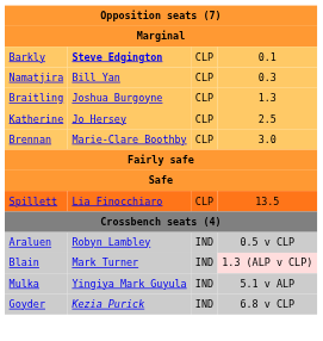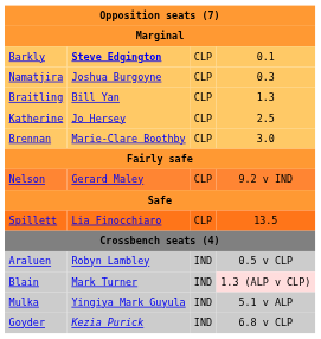 <table class="toccolours" cellpadding="5" cellspacing="0" style="float:left; margin-right:.5em; margin-top:.4em; font-size:90%;">
 <tr>
 <td colspan="4" style="text-align:center; background:#f93;"><span><strong>Opposition seats (7)</strong></span></td>
 </tr>
 <tr>
 <td colspan="4" style="text-align:center; background:#f93;"><span><strong>Marginal</strong></span></td>
 </tr>
 <tr>
 <td style="text-align:left; background:#ffc966;"><a href='#'>Barkly</a></td>
 <td style="text-align:left; background:#ffc966;"><strong><a href='#'>Steve Edgington</a></strong></td>
 <td style="text-align:left; background:#ffc966;">CLP</td>
 <td style="text-align:center; background:#ffc966;">0.1</td>
 </tr>
 <tr>
 <td style="text-align:left; background:#ffc966;"><a href='#'>Namatjira</a></td>
-<td style="text-align:left; background:#ffc966;"><a href='#'>Bill Yan</a></td>
+<td style="text-align:left; background:#ffc966;"><a href='#'>Joshua Burgoyne</a></td>
 <td style="text-align:left; background:#ffc966;">CLP</td>
 <td style="text-align:center; background:#ffc966;">0.3</td>
 </tr>
 <tr>
 <td style="text-align:left; background:#ffc966;"><a href='#'>Braitling</a></td>
-<td style="text-align:left; background:#ffc966;"><a href='#'>Joshua Burgoyne</a></td>
+<td style="text-align:left; background:#ffc966;"><a href='#'>Bill Yan</a></td>
 <td style="text-align:left; background:#ffc966;">CLP</td>
 <td style="text-align:center; background:#ffc966;">1.3</td>
 </tr>
 <tr>
 <td style="text-align:left; background:#ffc966;"><a href='#'>Katherine</a></td>
 <td style="text-align:left; background:#ffc966;"><a href='#'>Jo Hersey</a></td>
 <td style="text-align:left; background:#ffc966;">CLP</td>
 <td style="text-align:center; background:#ffc966;">2.5</td>
 </tr>
 <tr>
 <td style="text-align:left; background:#ffc966;"><a href='#'>Brennan</a></td>
 <td style="text-align:left; background:#ffc966;"><a href='#'>Marie-Clare Boothby</a></td>
 <td style="text-align:left; background:#ffc966;">CLP</td>
 <td style="text-align:center; background:#ffc966;">3.0</td>
 </tr>
 <tr>
 <td colspan="4" style="text-align:center; background:#ff9933;"><span><strong>Fairly safe</strong></span></td>
+</tr>
+<tr>
+<td style="text-align:left; background:#ff8533;"><a href='#'>Nelson</a></td>
+<td style="text-align:left; background:#ff8533;"><a href='#'>Gerard Maley</a></td>
+<td style="text-align:left; background:#ff8533;">CLP</td>
+<td style="text-align:center; background:#ff8533;">9.2 v IND</td>
 </tr>
 <tr>
 <td colspan="4" style="text-align:center; background:#f93;"><span><strong>Safe</strong></span></td>
 </tr>
 <tr>
 <td style="text-align:left; background:#ff7519;"><a href='#'>Spillett</a></td>
 <td style="text-align:left; background:#ff7519;"><a href='#'>Lia Finocchiaro</a></td>
 <td style="text-align:left; background:#ff7519;">CLP</td>
 <td style="text-align:center; background:#ff7519;">13.5</td>
 </tr>
 <tr>
 <td colspan="4"  style="text-align:center; background:gray;"><span><strong>Crossbench seats (4)</strong></span></td>
 </tr>
 <tr>
 <td style="text-align:left; background:#ccc;"><a href='#'>Araluen</a></td>
 <td style="text-align:left; background:#ccc;"><a href='#'>Robyn Lambley</a></td>
 <td style="text-align:left; background:#ccc;">IND</td>
 <td style="text-align:center; background:#ccc;">0.5 v CLP</td>
 </tr>
 <tr>
 <td style="text-align:left; background:#ccc;"><a href='#'>Blain</a></td>
 <td style="text-align:left; background:#ccc;"><a href='#'>Mark Turner</a></td>
 <td style="text-align:left; background:#ccc;">IND</td>
 <td style="text-align:center; background:#fdd;">1.3 (ALP v CLP)</td>
 </tr>
 <tr>
 <td style="text-align:left; background:#ccc;"><a href='#'>Mulka</a></td>
 <td style="text-align:left; background:#ccc;"><a href='#'>Yingiya Mark Guyula</a></td>
 <td style="text-align:left; background:#ccc;">IND</td>
 <td style="text-align:center; background:#ccc;">5.1 v ALP</td>
 </tr>
 <tr>
 <td style="text-align:left; background:#ccc;"><a href='#'>Goyder</a></td>
 <td style="text-align:left; background:#ccc;"><em><a href='#'>Kezia Purick</a></em></td>
 <td style="text-align:left; background:#ccc;">IND</td>
 <td style="text-align:center; background:#ccc;">6.8 v CLP</td>
 </tr>
 <tr>
 </tr>
 </table>
